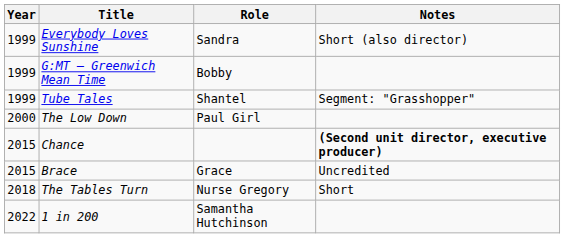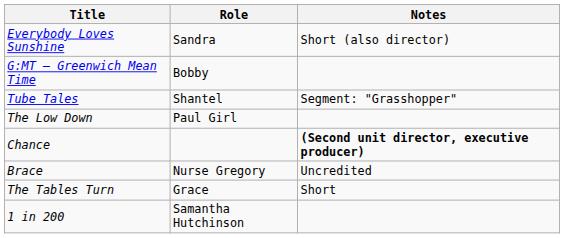 <table class="wikitable">
 <tr>
-<th>Year</th>
 <th>Title</th>
 <th>Role</th>
 <th>Notes</th>
 </tr>
 <tr>
-<td>1999</td>
 <td><em><a href='#'>Everybody Loves Sunshine</a></em></td>
 <td>Sandra</td>
 <td>Short (also director)</td>
 </tr>
 <tr>
-<td>1999</td>
 <td><em><a href='#'>G:MT – Greenwich Mean Time</a></em></td>
 <td>Bobby</td>
 <td></td>
 </tr>
 <tr>
-<td>1999</td>
 <td><em><a href='#'>Tube Tales</a></em></td>
 <td>Shantel</td>
 <td>Segment: "Grasshopper"</td>
 </tr>
 <tr>
-<td>2000</td>
 <td><em>The Low Down</em></td>
 <td>Paul Girl</td>
 <td></td>
 </tr>
 <tr>
-<td>2015</td>
 <td><em>Chance</em></td>
 <td></td>
 <td><strong>(Second unit director, executive producer)</strong></td>
 </tr>
 <tr>
-<td>2015</td>
 <td><em>Brace</em></td>
-<td>Grace</td>
+<td>Nurse Gregory</td>
 <td>Uncredited</td>
 </tr>
 <tr>
-<td>2018</td>
 <td><em>The Tables Turn</em></td>
-<td>Nurse Gregory</td>
+<td>Grace</td>
 <td>Short</td>
 </tr>
 <tr>
-<td>2022</td>
 <td><em>1 in 200</em></td>
 <td>Samantha Hutchinson</td>
 <td></td>
 </tr>
 </table>
